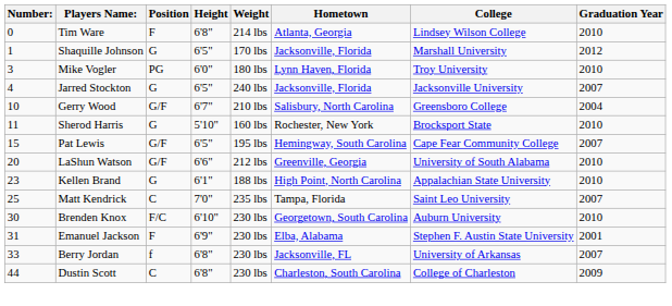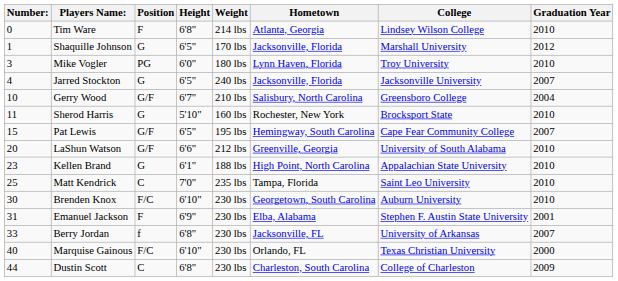 <table class="wikitable collapsible">
 <tr>
 <th>Number:</th>
 <th>Players Name:</th>
 <th>Position</th>
 <th>Height</th>
 <th>Weight</th>
 <th>Hometown</th>
 <th>College</th>
 <th>Graduation Year</th>
 </tr>
 <tr>
 <td>0</td>
 <td>Tim Ware</td>
 <td>F</td>
 <td>6'8"</td>
 <td>214 lbs</td>
 <td><a href='#'>Atlanta, Georgia</a></td>
 <td><a href='#'>Lindsey Wilson College</a></td>
 <td>2010</td>
 </tr>
 <tr>
 <td>1</td>
 <td>Shaquille Johnson</td>
 <td>G</td>
 <td>6'5"</td>
 <td>170 lbs</td>
 <td><a href='#'>Jacksonville, Florida</a></td>
 <td><a href='#'>Marshall University</a></td>
 <td>2012</td>
 </tr>
 <tr>
 <td>3</td>
 <td>Mike Vogler</td>
 <td>PG</td>
 <td>6'0"</td>
 <td>180 lbs</td>
 <td><a href='#'>Lynn Haven, Florida</a></td>
 <td><a href='#'>Troy University</a></td>
 <td>2010</td>
 </tr>
 <tr>
 <td>4</td>
 <td>Jarred Stockton</td>
 <td>G</td>
 <td>6'5"</td>
 <td>240 lbs</td>
 <td><a href='#'>Jacksonville, Florida</a></td>
 <td><a href='#'>Jacksonville University</a></td>
 <td>2007</td>
 </tr>
 <tr>
 <td>10</td>
 <td>Gerry Wood</td>
 <td>G/F</td>
 <td>6'7"</td>
 <td>210 lbs</td>
 <td><a href='#'>Salisbury, North Carolina</a></td>
 <td><a href='#'>Greensboro College</a></td>
 <td>2004</td>
 </tr>
 <tr>
 <td>11</td>
 <td>Sherod Harris</td>
 <td>G</td>
 <td>5'10"</td>
 <td>160 lbs</td>
 <td>Rochester, New York</td>
 <td><a href='#'>Brocksport State</a></td>
 <td>2010</td>
 </tr>
 <tr>
 <td>15</td>
 <td>Pat Lewis</td>
 <td>G/F</td>
 <td>6'5"</td>
 <td>195 lbs</td>
 <td><a href='#'>Hemingway, South Carolina</a></td>
 <td><a href='#'>Cape Fear Community College</a></td>
 <td>2007</td>
 </tr>
 <tr>
 <td>20</td>
 <td>LaShun Watson</td>
 <td>G/F</td>
 <td>6'6"</td>
 <td>212 lbs</td>
 <td><a href='#'>Greenville, Georgia</a></td>
 <td><a href='#'>University of South Alabama</a></td>
 <td>2010</td>
 </tr>
 <tr>
 <td>23</td>
 <td>Kellen Brand</td>
 <td>G</td>
 <td>6'1"</td>
 <td>188 lbs</td>
 <td><a href='#'>High Point, North Carolina</a></td>
 <td><a href='#'>Appalachian State University</a></td>
 <td>2010</td>
 </tr>
 <tr>
 <td>25</td>
 <td>Matt Kendrick</td>
 <td>C</td>
 <td>7'0"</td>
 <td>235 lbs</td>
 <td>Tampa, Florida</td>
 <td><a href='#'>Saint Leo University</a></td>
-<td>2007</td>
+<td>2010</td>
 </tr>
 <tr>
 <td>30</td>
 <td>Brenden Knox</td>
 <td>F/C</td>
 <td>6'10"</td>
 <td>230 lbs</td>
 <td><a href='#'>Georgetown, South Carolina</a></td>
 <td><a href='#'>Auburn University</a></td>
 <td>2010</td>
 </tr>
 <tr>
 <td>31</td>
 <td>Emanuel Jackson</td>
 <td>F</td>
 <td>6'9"</td>
 <td>230 lbs</td>
 <td><a href='#'>Elba, Alabama</a></td>
 <td><a href='#'>Stephen F. Austin State University</a></td>
 <td>2001</td>
 </tr>
 <tr>
 <td>33</td>
 <td>Berry Jordan</td>
 <td>f</td>
 <td>6'8"</td>
 <td>230 lbs</td>
 <td><a href='#'>Jacksonville, FL</a></td>
 <td><a href='#'>University of Arkansas</a></td>
 <td>2007</td>
 </tr>
 <tr>
+<td>40</td>
+<td>Marquise Gainous</td>
+<td>F/C</td>
+<td>6'10"</td>
+<td>230 lbs</td>
+<td>Orlando, FL</td>
+<td><a href='#'>Texas Christian University</a></td>
+<td>2000</td>
+</tr>
+<tr>
 <td>44</td>
 <td>Dustin Scott</td>
 <td>C</td>
 <td>6'8"</td>
 <td>230 lbs</td>
 <td><a href='#'>Charleston, South Carolina</a></td>
 <td><a href='#'>College of Charleston</a></td>
 <td>2009</td>
 </tr>
 </table>
